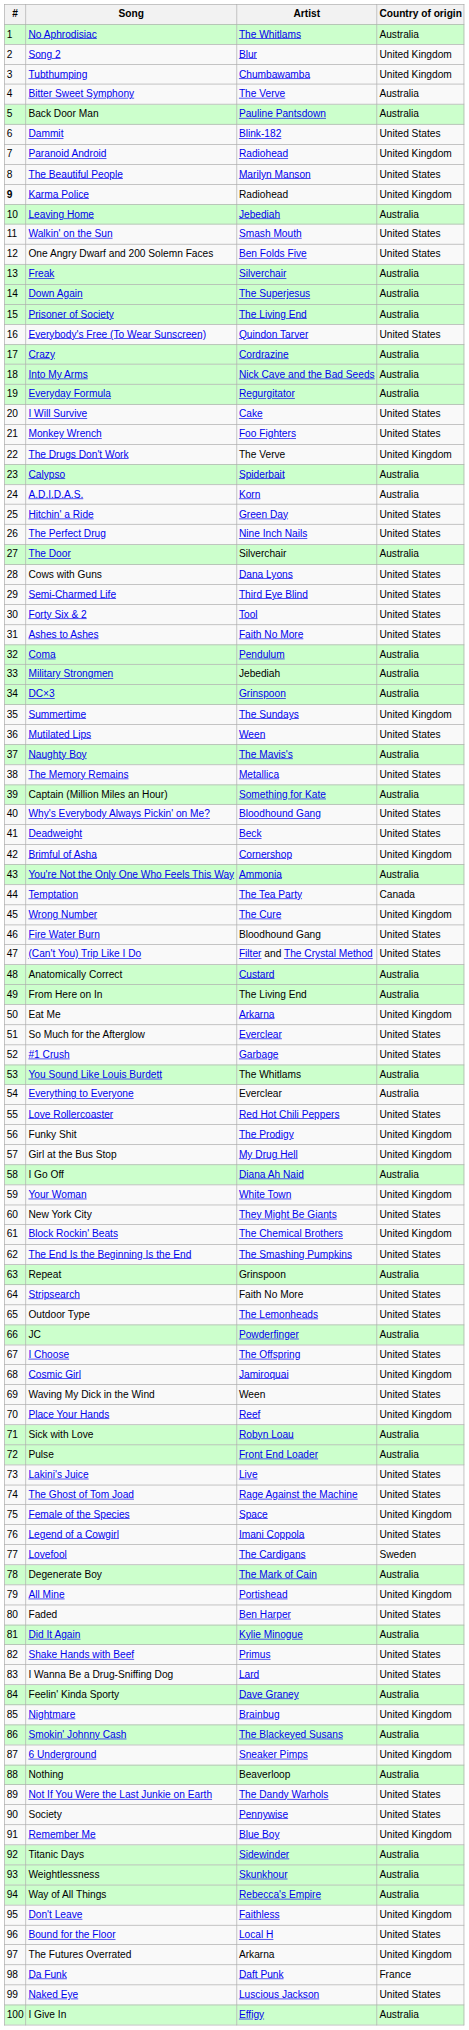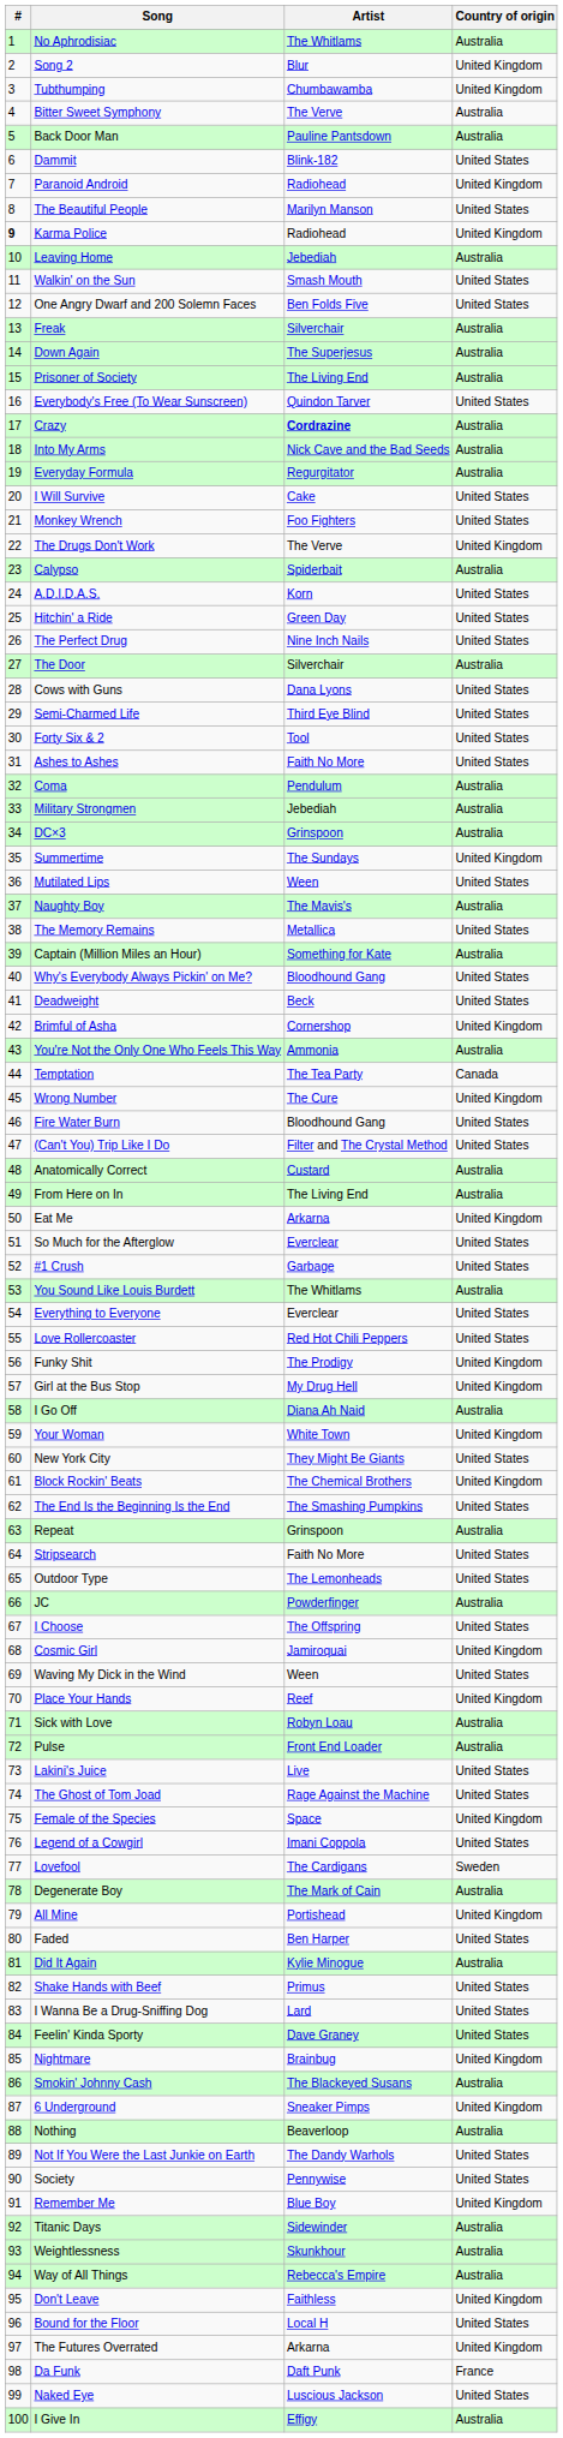 <table class="wikitable sortable" style="font-size:0.95em;line-height:1.5em;">
 <tr>
 <th>#</th>
 <th>Song</th>
 <th>Artist</th>
 <th>Country of origin</th>
 </tr>
 <tr style="background:#ccffcc">
 <td>1</td>
 <td><a href='#'>No Aphrodisiac</a></td>
 <td><a href='#'>The Whitlams</a></td>
 <td>Australia</td>
 </tr>
 <tr>
 <td>2</td>
 <td><a href='#'>Song 2</a></td>
 <td><a href='#'>Blur</a></td>
 <td>United Kingdom</td>
 </tr>
 <tr>
 <td>3</td>
 <td><a href='#'>Tubthumping</a></td>
 <td><a href='#'>Chumbawamba</a></td>
 <td>United Kingdom</td>
 </tr>
 <tr>
 <td>4</td>
 <td><a href='#'>Bitter Sweet Symphony</a></td>
 <td><a href='#'>The Verve</a></td>
 <td>Australia</td>
 </tr>
 <tr style="background:#ccffcc">
 <td>5</td>
 <td>Back Door Man</td>
 <td><a href='#'>Pauline Pantsdown</a></td>
 <td>Australia</td>
 </tr>
 <tr>
 <td>6</td>
 <td><a href='#'>Dammit</a></td>
 <td><a href='#'>Blink-182</a></td>
 <td>United States</td>
 </tr>
 <tr>
 <td>7</td>
 <td><a href='#'>Paranoid Android</a></td>
 <td><a href='#'>Radiohead</a></td>
 <td>United Kingdom</td>
 </tr>
 <tr>
 <td>8</td>
 <td><a href='#'>The Beautiful People</a></td>
 <td><a href='#'>Marilyn Manson</a></td>
 <td>United States</td>
 </tr>
 <tr>
 <td><strong>9</strong></td>
 <td><a href='#'>Karma Police</a></td>
 <td>Radiohead</td>
 <td>United Kingdom</td>
 </tr>
 <tr style="background:#ccffcc">
 <td>10</td>
 <td><a href='#'>Leaving Home</a></td>
 <td><a href='#'>Jebediah</a></td>
 <td>Australia</td>
 </tr>
 <tr>
 <td>11</td>
 <td><a href='#'>Walkin' on the Sun</a></td>
 <td><a href='#'>Smash Mouth</a></td>
 <td>United States</td>
 </tr>
 <tr>
 <td>12</td>
 <td>One Angry Dwarf and 200 Solemn Faces</td>
 <td><a href='#'>Ben Folds Five</a></td>
 <td>United States</td>
 </tr>
 <tr style="background:#ccffcc">
 <td>13</td>
 <td><a href='#'>Freak</a></td>
 <td><a href='#'>Silverchair</a></td>
 <td>Australia</td>
 </tr>
 <tr style="background:#ccffcc">
 <td>14</td>
 <td><a href='#'>Down Again</a></td>
 <td><a href='#'>The Superjesus</a></td>
 <td>Australia</td>
 </tr>
 <tr style="background:#ccffcc">
 <td>15</td>
 <td><a href='#'>Prisoner of Society</a></td>
 <td><a href='#'>The Living End</a></td>
 <td>Australia</td>
 </tr>
 <tr>
 <td>16</td>
 <td><a href='#'>Everybody's Free (To Wear Sunscreen)</a></td>
 <td><a href='#'>Quindon Tarver</a></td>
 <td>United States</td>
 </tr>
 <tr style="background:#ccffcc">
 <td>17</td>
 <td><a href='#'>Crazy</a></td>
-<td><a href='#'>Cordrazine</a></td>
+<td><strong><a href='#'>Cordrazine</a></strong></td>
 <td>Australia</td>
 </tr>
 <tr style="background:#ccffcc">
 <td>18</td>
 <td><a href='#'>Into My Arms</a></td>
 <td><a href='#'>Nick Cave and the Bad Seeds</a></td>
 <td>Australia</td>
 </tr>
 <tr style="background:#ccffcc">
 <td>19</td>
 <td><a href='#'>Everyday Formula</a></td>
 <td><a href='#'>Regurgitator</a></td>
 <td>Australia</td>
 </tr>
 <tr>
 <td>20</td>
 <td><a href='#'>I Will Survive</a></td>
 <td><a href='#'>Cake</a></td>
 <td>United States</td>
 </tr>
 <tr>
 <td>21</td>
 <td><a href='#'>Monkey Wrench</a></td>
 <td><a href='#'>Foo Fighters</a></td>
 <td>United States</td>
 </tr>
 <tr>
 <td>22</td>
 <td><a href='#'>The Drugs Don't Work</a></td>
 <td>The Verve</td>
 <td>United Kingdom</td>
 </tr>
 <tr style="background:#ccffcc">
 <td>23</td>
 <td><a href='#'>Calypso</a></td>
 <td><a href='#'>Spiderbait</a></td>
 <td>Australia</td>
 </tr>
 <tr>
 <td>24</td>
 <td><a href='#'>A.D.I.D.A.S.</a></td>
 <td><a href='#'>Korn</a></td>
-<td>Australia</td>
+<td>United States</td>
 </tr>
 <tr>
 <td>25</td>
 <td><a href='#'>Hitchin' a Ride</a></td>
 <td><a href='#'>Green Day</a></td>
 <td>United States</td>
 </tr>
 <tr>
 <td>26</td>
 <td><a href='#'>The Perfect Drug</a></td>
 <td><a href='#'>Nine Inch Nails</a></td>
 <td>United States</td>
 </tr>
 <tr style="background:#ccffcc">
 <td>27</td>
 <td><a href='#'>The Door</a></td>
 <td>Silverchair</td>
 <td>Australia</td>
 </tr>
 <tr>
 <td>28</td>
 <td>Cows with Guns</td>
 <td><a href='#'>Dana Lyons</a></td>
 <td>United States</td>
 </tr>
 <tr>
 <td>29</td>
 <td><a href='#'>Semi-Charmed Life</a></td>
 <td><a href='#'>Third Eye Blind</a></td>
 <td>United States</td>
 </tr>
 <tr>
 <td>30</td>
 <td><a href='#'>Forty Six & 2</a></td>
 <td><a href='#'>Tool</a></td>
 <td>United States</td>
 </tr>
 <tr>
 <td>31</td>
 <td><a href='#'>Ashes to Ashes</a></td>
 <td><a href='#'>Faith No More</a></td>
 <td>United States</td>
 </tr>
 <tr style="background:#ccffcc">
 <td>32</td>
 <td><a href='#'>Coma</a></td>
 <td><a href='#'>Pendulum</a></td>
 <td>Australia</td>
 </tr>
 <tr style="background:#ccffcc">
 <td>33</td>
 <td><a href='#'>Military Strongmen</a></td>
 <td>Jebediah</td>
 <td>Australia</td>
 </tr>
 <tr style="background:#ccffcc">
 <td>34</td>
 <td><a href='#'>DC×3</a></td>
 <td><a href='#'>Grinspoon</a></td>
 <td>Australia</td>
 </tr>
 <tr>
 <td>35</td>
 <td><a href='#'>Summertime</a></td>
 <td><a href='#'>The Sundays</a></td>
 <td>United Kingdom</td>
 </tr>
 <tr>
 <td>36</td>
 <td><a href='#'>Mutilated Lips</a></td>
 <td><a href='#'>Ween</a></td>
 <td>United States</td>
 </tr>
 <tr style="background:#ccffcc">
 <td>37</td>
 <td><a href='#'>Naughty Boy</a></td>
 <td><a href='#'>The Mavis's</a></td>
 <td>Australia</td>
 </tr>
 <tr>
 <td>38</td>
 <td><a href='#'>The Memory Remains</a></td>
 <td><a href='#'>Metallica</a></td>
 <td>United States</td>
 </tr>
 <tr style="background:#ccffcc">
 <td>39</td>
 <td>Captain (Million Miles an Hour)</td>
 <td><a href='#'>Something for Kate</a></td>
 <td>Australia</td>
 </tr>
 <tr>
 <td>40</td>
 <td><a href='#'>Why's Everybody Always Pickin' on Me?</a></td>
 <td><a href='#'>Bloodhound Gang</a></td>
 <td>United States</td>
 </tr>
 <tr>
 <td>41</td>
 <td><a href='#'>Deadweight</a></td>
 <td><a href='#'>Beck</a></td>
 <td>United States</td>
 </tr>
 <tr>
 <td>42</td>
 <td><a href='#'>Brimful of Asha</a></td>
 <td><a href='#'>Cornershop</a></td>
 <td>United Kingdom</td>
 </tr>
 <tr style="background:#ccffcc">
 <td>43</td>
 <td><a href='#'>You're Not the Only One Who Feels This Way</a></td>
 <td><a href='#'>Ammonia</a></td>
 <td>Australia</td>
 </tr>
 <tr>
 <td>44</td>
 <td><a href='#'>Temptation</a></td>
 <td><a href='#'>The Tea Party</a></td>
 <td>Canada</td>
 </tr>
 <tr>
 <td>45</td>
 <td><a href='#'>Wrong Number</a></td>
 <td><a href='#'>The Cure</a></td>
 <td>United Kingdom</td>
 </tr>
 <tr>
 <td>46</td>
 <td><a href='#'>Fire Water Burn</a></td>
 <td>Bloodhound Gang</td>
 <td>United States</td>
 </tr>
 <tr>
 <td>47</td>
 <td><a href='#'>(Can't You) Trip Like I Do</a></td>
 <td><a href='#'>Filter</a> and <a href='#'>The Crystal Method</a></td>
 <td>United States</td>
 </tr>
 <tr style="background:#ccffcc">
 <td>48</td>
 <td>Anatomically Correct</td>
 <td><a href='#'>Custard</a></td>
 <td>Australia</td>
 </tr>
 <tr style="background:#ccffcc">
 <td>49</td>
 <td>From Here on In</td>
 <td>The Living End</td>
 <td>Australia</td>
 </tr>
 <tr>
 <td>50</td>
 <td>Eat Me</td>
 <td><a href='#'>Arkarna</a></td>
 <td>United Kingdom</td>
 </tr>
 <tr>
 <td>51</td>
 <td>So Much for the Afterglow</td>
 <td><a href='#'>Everclear</a></td>
 <td>United States</td>
 </tr>
 <tr>
 <td>52</td>
 <td><a href='#'>#1 Crush</a></td>
 <td><a href='#'>Garbage</a></td>
 <td>United States</td>
 </tr>
 <tr style="background:#ccffcc">
 <td>53</td>
 <td><a href='#'>You Sound Like Louis Burdett</a></td>
 <td>The Whitlams</td>
 <td>Australia</td>
 </tr>
 <tr>
 <td>54</td>
 <td><a href='#'>Everything to Everyone</a></td>
 <td>Everclear</td>
-<td>Australia</td>
+<td>United States</td>
 </tr>
 <tr>
 <td>55</td>
 <td><a href='#'>Love Rollercoaster</a></td>
 <td><a href='#'>Red Hot Chili Peppers</a></td>
 <td>United States</td>
 </tr>
 <tr>
 <td>56</td>
 <td>Funky Shit</td>
 <td><a href='#'>The Prodigy</a></td>
 <td>United Kingdom</td>
 </tr>
 <tr>
 <td>57</td>
 <td>Girl at the Bus Stop</td>
 <td><a href='#'>My Drug Hell</a></td>
 <td>United Kingdom</td>
 </tr>
 <tr style="background:#ccffcc">
 <td>58</td>
 <td>I Go Off</td>
 <td><a href='#'>Diana Ah Naid</a></td>
 <td>Australia</td>
 </tr>
 <tr>
 <td>59</td>
 <td><a href='#'>Your Woman</a></td>
 <td><a href='#'>White Town</a></td>
 <td>United Kingdom</td>
 </tr>
 <tr>
 <td>60</td>
 <td>New York City</td>
 <td><a href='#'>They Might Be Giants</a></td>
 <td>United States</td>
 </tr>
 <tr>
 <td>61</td>
 <td><a href='#'>Block Rockin' Beats</a></td>
 <td><a href='#'>The Chemical Brothers</a></td>
 <td>United Kingdom</td>
 </tr>
 <tr>
 <td>62</td>
 <td><a href='#'>The End Is the Beginning Is the End</a></td>
 <td><a href='#'>The Smashing Pumpkins</a></td>
 <td>United States</td>
 </tr>
 <tr style="background:#ccffcc">
 <td>63</td>
 <td>Repeat</td>
 <td>Grinspoon</td>
 <td>Australia</td>
 </tr>
 <tr>
 <td>64</td>
 <td><a href='#'>Stripsearch</a></td>
 <td>Faith No More</td>
 <td>United States</td>
 </tr>
 <tr>
 <td>65</td>
 <td>Outdoor Type</td>
 <td><a href='#'>The Lemonheads</a></td>
 <td>United States</td>
 </tr>
 <tr style="background:#ccffcc">
 <td>66</td>
 <td>JC</td>
 <td><a href='#'>Powderfinger</a></td>
 <td>Australia</td>
 </tr>
 <tr>
 <td>67</td>
 <td><a href='#'>I Choose</a></td>
 <td><a href='#'>The Offspring</a></td>
 <td>United States</td>
 </tr>
 <tr>
 <td>68</td>
 <td><a href='#'>Cosmic Girl</a></td>
 <td><a href='#'>Jamiroquai</a></td>
 <td>United Kingdom</td>
 </tr>
 <tr>
 <td>69</td>
 <td>Waving My Dick in the Wind</td>
 <td>Ween</td>
 <td>United States</td>
 </tr>
 <tr>
 <td>70</td>
 <td><a href='#'>Place Your Hands</a></td>
 <td><a href='#'>Reef</a></td>
 <td>United Kingdom</td>
 </tr>
 <tr style="background:#ccffcc">
 <td>71</td>
 <td>Sick with Love</td>
 <td><a href='#'>Robyn Loau</a></td>
 <td>Australia</td>
 </tr>
 <tr style="background:#ccffcc">
 <td>72</td>
 <td>Pulse</td>
 <td><a href='#'>Front End Loader</a></td>
 <td>Australia</td>
 </tr>
 <tr>
 <td>73</td>
 <td><a href='#'>Lakini's Juice</a></td>
 <td><a href='#'>Live</a></td>
 <td>United States</td>
 </tr>
 <tr>
 <td>74</td>
 <td><a href='#'>The Ghost of Tom Joad</a></td>
 <td><a href='#'>Rage Against the Machine</a></td>
 <td>United States</td>
 </tr>
 <tr>
 <td>75</td>
 <td><a href='#'>Female of the Species</a></td>
 <td><a href='#'>Space</a></td>
 <td>United Kingdom</td>
 </tr>
 <tr>
 <td>76</td>
 <td><a href='#'>Legend of a Cowgirl</a></td>
 <td><a href='#'>Imani Coppola</a></td>
 <td>United States</td>
 </tr>
 <tr>
 <td>77</td>
 <td><a href='#'>Lovefool</a></td>
 <td><a href='#'>The Cardigans</a></td>
 <td>Sweden</td>
 </tr>
 <tr style="background:#ccffcc">
 <td>78</td>
 <td>Degenerate Boy</td>
 <td><a href='#'>The Mark of Cain</a></td>
 <td>Australia</td>
 </tr>
 <tr>
 <td>79</td>
 <td><a href='#'>All Mine</a></td>
 <td><a href='#'>Portishead</a></td>
 <td>United Kingdom</td>
 </tr>
 <tr>
 <td>80</td>
 <td>Faded</td>
 <td><a href='#'>Ben Harper</a></td>
 <td>United States</td>
 </tr>
 <tr style="background:#ccffcc">
 <td>81</td>
 <td><a href='#'>Did It Again</a></td>
 <td><a href='#'>Kylie Minogue</a></td>
 <td>Australia</td>
 </tr>
 <tr>
 <td>82</td>
 <td><a href='#'>Shake Hands with Beef</a></td>
 <td><a href='#'>Primus</a></td>
 <td>United States</td>
 </tr>
 <tr>
 <td>83</td>
 <td>I Wanna Be a Drug-Sniffing Dog</td>
 <td><a href='#'>Lard</a></td>
 <td>United States</td>
 </tr>
 <tr style="background:#ccffcc">
 <td>84</td>
 <td>Feelin' Kinda Sporty</td>
 <td><a href='#'>Dave Graney</a></td>
-<td>Australia</td>
+<td>United States</td>
 </tr>
 <tr>
 <td>85</td>
 <td><a href='#'>Nightmare</a></td>
 <td><a href='#'>Brainbug</a></td>
 <td>United Kingdom</td>
 </tr>
 <tr style="background:#ccffcc">
 <td>86</td>
 <td><a href='#'>Smokin' Johnny Cash</a></td>
 <td><a href='#'>The Blackeyed Susans</a></td>
 <td>Australia</td>
 </tr>
 <tr>
 <td>87</td>
 <td><a href='#'>6 Underground</a></td>
 <td><a href='#'>Sneaker Pimps</a></td>
 <td>United Kingdom</td>
 </tr>
 <tr style="background:#ccffcc">
 <td>88</td>
 <td>Nothing</td>
 <td>Beaverloop</td>
 <td>Australia</td>
 </tr>
 <tr>
 <td>89</td>
 <td><a href='#'>Not If You Were the Last Junkie on Earth</a></td>
 <td><a href='#'>The Dandy Warhols</a></td>
 <td>United States</td>
 </tr>
 <tr>
 <td>90</td>
 <td>Society</td>
 <td><a href='#'>Pennywise</a></td>
 <td>United States</td>
 </tr>
 <tr>
 <td>91</td>
 <td><a href='#'>Remember Me</a></td>
 <td><a href='#'>Blue Boy</a></td>
 <td>United Kingdom</td>
 </tr>
 <tr style="background:#ccffcc">
 <td>92</td>
 <td>Titanic Days</td>
 <td><a href='#'>Sidewinder</a></td>
 <td>Australia</td>
 </tr>
 <tr style="background:#ccffcc">
 <td>93</td>
 <td>Weightlessness</td>
 <td><a href='#'>Skunkhour</a></td>
 <td>Australia</td>
 </tr>
 <tr style="background:#ccffcc">
 <td>94</td>
 <td>Way of All Things</td>
 <td><a href='#'>Rebecca's Empire</a></td>
 <td>Australia</td>
 </tr>
 <tr>
 <td>95</td>
 <td><a href='#'>Don't Leave</a></td>
 <td><a href='#'>Faithless</a></td>
 <td>United Kingdom</td>
 </tr>
 <tr>
 <td>96</td>
 <td><a href='#'>Bound for the Floor</a></td>
 <td><a href='#'>Local H</a></td>
 <td>United States</td>
 </tr>
 <tr>
 <td>97</td>
 <td>The Futures Overrated</td>
 <td>Arkarna</td>
 <td>United Kingdom</td>
 </tr>
 <tr>
 <td>98</td>
 <td><a href='#'>Da Funk</a></td>
 <td><a href='#'>Daft Punk</a></td>
 <td>France</td>
 </tr>
 <tr>
 <td>99</td>
 <td><a href='#'>Naked Eye</a></td>
 <td><a href='#'>Luscious Jackson</a></td>
 <td>United States</td>
 </tr>
 <tr style="background:#ccffcc">
 <td>100</td>
 <td>I Give In</td>
 <td><a href='#'>Effigy</a></td>
 <td>Australia</td>
 </tr>
 </table>
